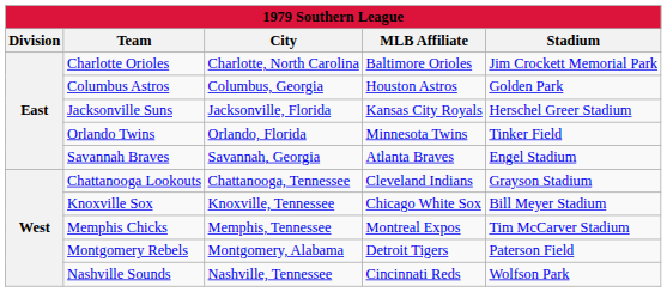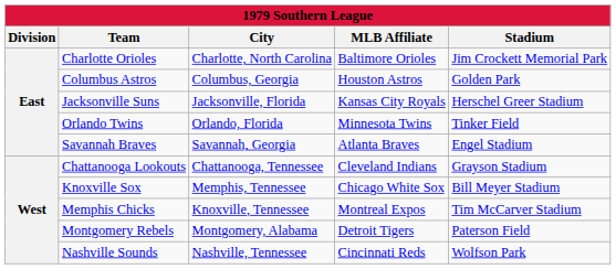 <table class="wikitable" style="width:auto">
 <tr>
 <td bgcolor="#DC143C" align="center" colspan="7"><strong><span>1979 Southern League</span></strong></td>
 </tr>
 <tr>
 <th>Division</th>
 <th>Team</th>
 <th>City</th>
 <th>MLB Affiliate</th>
 <th>Stadium</th>
 </tr>
 <tr>
 <th rowspan="5">East</th>
 <td><a href='#'>Charlotte Orioles</a></td>
 <td><a href='#'>Charlotte, North Carolina</a></td>
 <td><a href='#'>Baltimore Orioles</a></td>
 <td><a href='#'>Jim Crockett Memorial Park</a></td>
 </tr>
 <tr>
 <td><a href='#'>Columbus Astros</a></td>
 <td><a href='#'>Columbus, Georgia</a></td>
 <td><a href='#'>Houston Astros</a></td>
 <td><a href='#'>Golden Park</a></td>
 </tr>
 <tr>
 <td><a href='#'>Jacksonville Suns</a></td>
 <td><a href='#'>Jacksonville, Florida</a></td>
 <td><a href='#'>Kansas City Royals</a></td>
 <td><a href='#'>Herschel Greer Stadium</a></td>
 </tr>
 <tr>
 <td><a href='#'>Orlando Twins</a></td>
 <td><a href='#'>Orlando, Florida</a></td>
 <td><a href='#'>Minnesota Twins</a></td>
 <td><a href='#'>Tinker Field</a></td>
 </tr>
 <tr>
 <td><a href='#'>Savannah Braves</a></td>
 <td><a href='#'>Savannah, Georgia</a></td>
 <td><a href='#'>Atlanta Braves</a></td>
 <td><a href='#'>Engel Stadium</a></td>
 </tr>
 <tr>
 <th rowspan="5">West</th>
 <td><a href='#'>Chattanooga Lookouts</a></td>
 <td><a href='#'>Chattanooga, Tennessee</a></td>
 <td><a href='#'>Cleveland Indians</a></td>
 <td><a href='#'>Grayson Stadium</a></td>
 </tr>
 <tr>
 <td><a href='#'>Knoxville Sox</a></td>
-<td><a href='#'>Knoxville, Tennessee</a></td>
+<td><a href='#'>Memphis, Tennessee</a></td>
 <td><a href='#'>Chicago White Sox</a></td>
 <td><a href='#'>Bill Meyer Stadium</a></td>
 </tr>
 <tr>
 <td><a href='#'>Memphis Chicks</a></td>
-<td><a href='#'>Memphis, Tennessee</a></td>
+<td><a href='#'>Knoxville, Tennessee</a></td>
 <td><a href='#'>Montreal Expos</a></td>
 <td><a href='#'>Tim McCarver Stadium</a></td>
 </tr>
 <tr>
 <td><a href='#'>Montgomery Rebels</a></td>
 <td><a href='#'>Montgomery, Alabama</a></td>
 <td><a href='#'>Detroit Tigers</a></td>
 <td><a href='#'>Paterson Field</a></td>
 </tr>
 <tr>
 <td><a href='#'>Nashville Sounds</a></td>
 <td><a href='#'>Nashville, Tennessee</a></td>
 <td><a href='#'>Cincinnati Reds</a></td>
 <td><a href='#'>Wolfson Park</a></td>
 </tr>
 </table>
